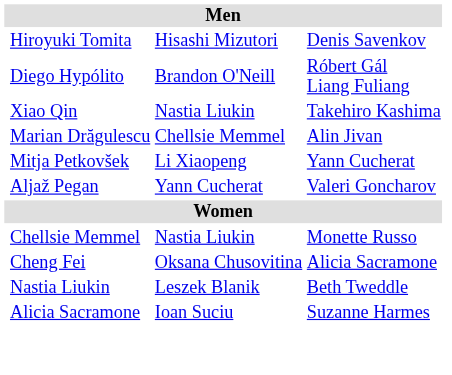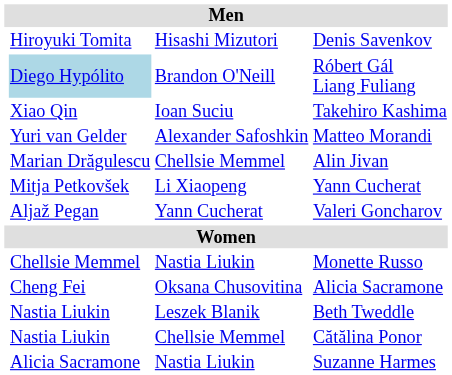 <table>
 <tr style="background:#dfdfdf;">
 <td colspan="4" style="text-align:center;"><strong>Men</strong></td>
 </tr>
 <tr>
 <th scope=row style="text-align:left"><br></th>
 <td> <a href='#'>Hiroyuki Tomita</a></td>
 <td> <a href='#'>Hisashi Mizutori</a></td>
 <td> <a href='#'>Denis Savenkov</a></td>
 </tr>
 <tr>
 <th scope=row style="text-align:left"><br></th>
-<td> <a href='#'>Diego Hypólito</a></td>
+<td style="background: lightblue;"> <a href='#'>Diego Hypólito</a></td>
 <td> <a href='#'>Brandon O'Neill</a></td>
 <td> <a href='#'>Róbert Gál</a><br> <a href='#'>Liang Fuliang</a></td>
 </tr>
 <tr>
 <th scope=row style="text-align:left"><br></th>
 <td> <a href='#'>Xiao Qin</a></td>
-<td> <a href='#'>Nastia Liukin</a></td>
+<td> <a href='#'>Ioan Suciu</a></td>
 <td> <a href='#'>Takehiro Kashima</a></td>
+</tr>
+<tr>
+<th scope=row style="text-align:left"><br></th>
+<td> <a href='#'>Yuri van Gelder</a></td>
+<td> <a href='#'>Alexander Safoshkin</a></td>
+<td> <a href='#'>Matteo Morandi</a></td>
 </tr>
 <tr>
 <th scope=row style="text-align:left"><br></th>
 <td> <a href='#'>Marian Drăgulescu</a></td>
 <td> <a href='#'>Chellsie Memmel</a></td>
 <td> <a href='#'>Alin Jivan</a></td>
 </tr>
 <tr>
 <th scope=row style="text-align:left"><br></th>
 <td> <a href='#'>Mitja Petkovšek</a></td>
 <td> <a href='#'>Li Xiaopeng</a></td>
 <td> <a href='#'>Yann Cucherat</a></td>
 </tr>
 <tr>
 <th scope=row style="text-align:left"><br></th>
 <td> <a href='#'>Aljaž Pegan</a></td>
 <td> <a href='#'>Yann Cucherat</a></td>
 <td> <a href='#'>Valeri Goncharov</a></td>
 </tr>
 <tr style="background:#dfdfdf;">
 <td colspan="4" style="text-align:center;"><strong>Women</strong></td>
 </tr>
 <tr>
 <th scope=row style="text-align:left"><br></th>
 <td> <a href='#'>Chellsie Memmel</a></td>
 <td> <a href='#'>Nastia Liukin</a></td>
 <td> <a href='#'>Monette Russo</a></td>
 </tr>
 <tr>
 <th scope=row style="text-align:left"><br></th>
 <td> <a href='#'>Cheng Fei</a></td>
 <td> <a href='#'>Oksana Chusovitina</a></td>
 <td> <a href='#'>Alicia Sacramone</a></td>
 </tr>
 <tr>
 <th scope=row style="text-align:left"><br></th>
 <td> <a href='#'>Nastia Liukin</a></td>
 <td> <a href='#'>Leszek Blanik</a></td>
 <td> <a href='#'>Beth Tweddle</a></td>
 </tr>
 <tr>
 <th scope=row style="text-align:left"><br></th>
+<td> <a href='#'>Nastia Liukin</a></td>
+<td> <a href='#'>Chellsie Memmel</a></td>
+<td> <a href='#'>Cătălina Ponor</a></td>
+</tr>
+<tr>
+<th scope=row style="text-align:left"><br></th>
 <td> <a href='#'>Alicia Sacramone</a></td>
-<td> <a href='#'>Ioan Suciu</a></td>
+<td> <a href='#'>Nastia Liukin</a></td>
 <td> <a href='#'>Suzanne Harmes</a></td>
 </tr>
 </table>
